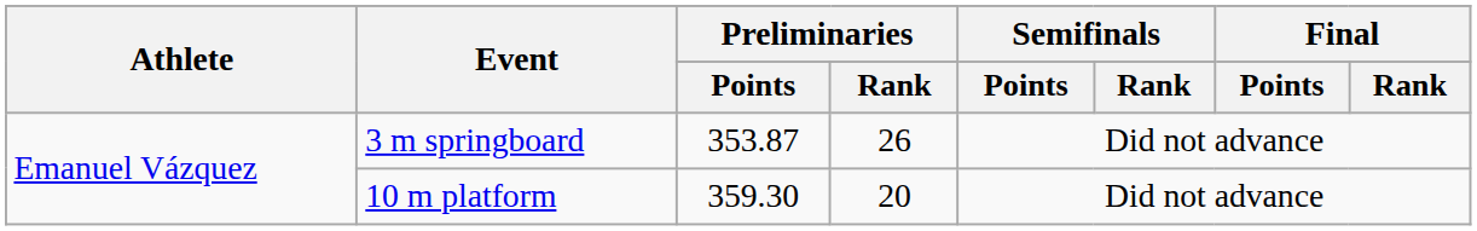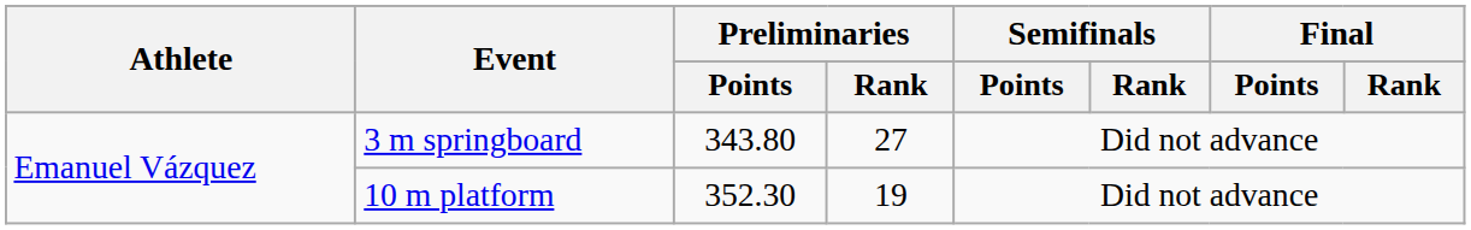 <table class="wikitable" style="text-align:center; font-size:90%; width:50%;">
 <tr>
 <th rowspan=2>Athlete</th>
 <th rowspan=2>Event</th>
 <th colspan=2>Preliminaries</th>
 <th colspan=2>Semifinals</th>
 <th colspan=2>Final</th>
 </tr>
 <tr style="font-size:95%">
 <th>Points</th>
 <th>Rank</th>
 <th>Points</th>
 <th>Rank</th>
 <th>Points</th>
 <th>Rank</th>
 </tr>
 <tr>
 <td align=left rowspan=2><a href='#'>Emanuel Vázquez</a></td>
 <td align=left><a href='#'>3 m springboard</a></td>
-<td>353.87</td>
-<td>26</td>
+<td>343.80</td>
+<td>27</td>
 <td colspan=4>Did not advance</td>
 </tr>
 <tr>
 <td align=left><a href='#'>10 m platform</a></td>
-<td>359.30</td>
-<td>20</td>
+<td>352.30</td>
+<td>19</td>
 <td colspan=4>Did not advance</td>
 </tr>
 </table>
